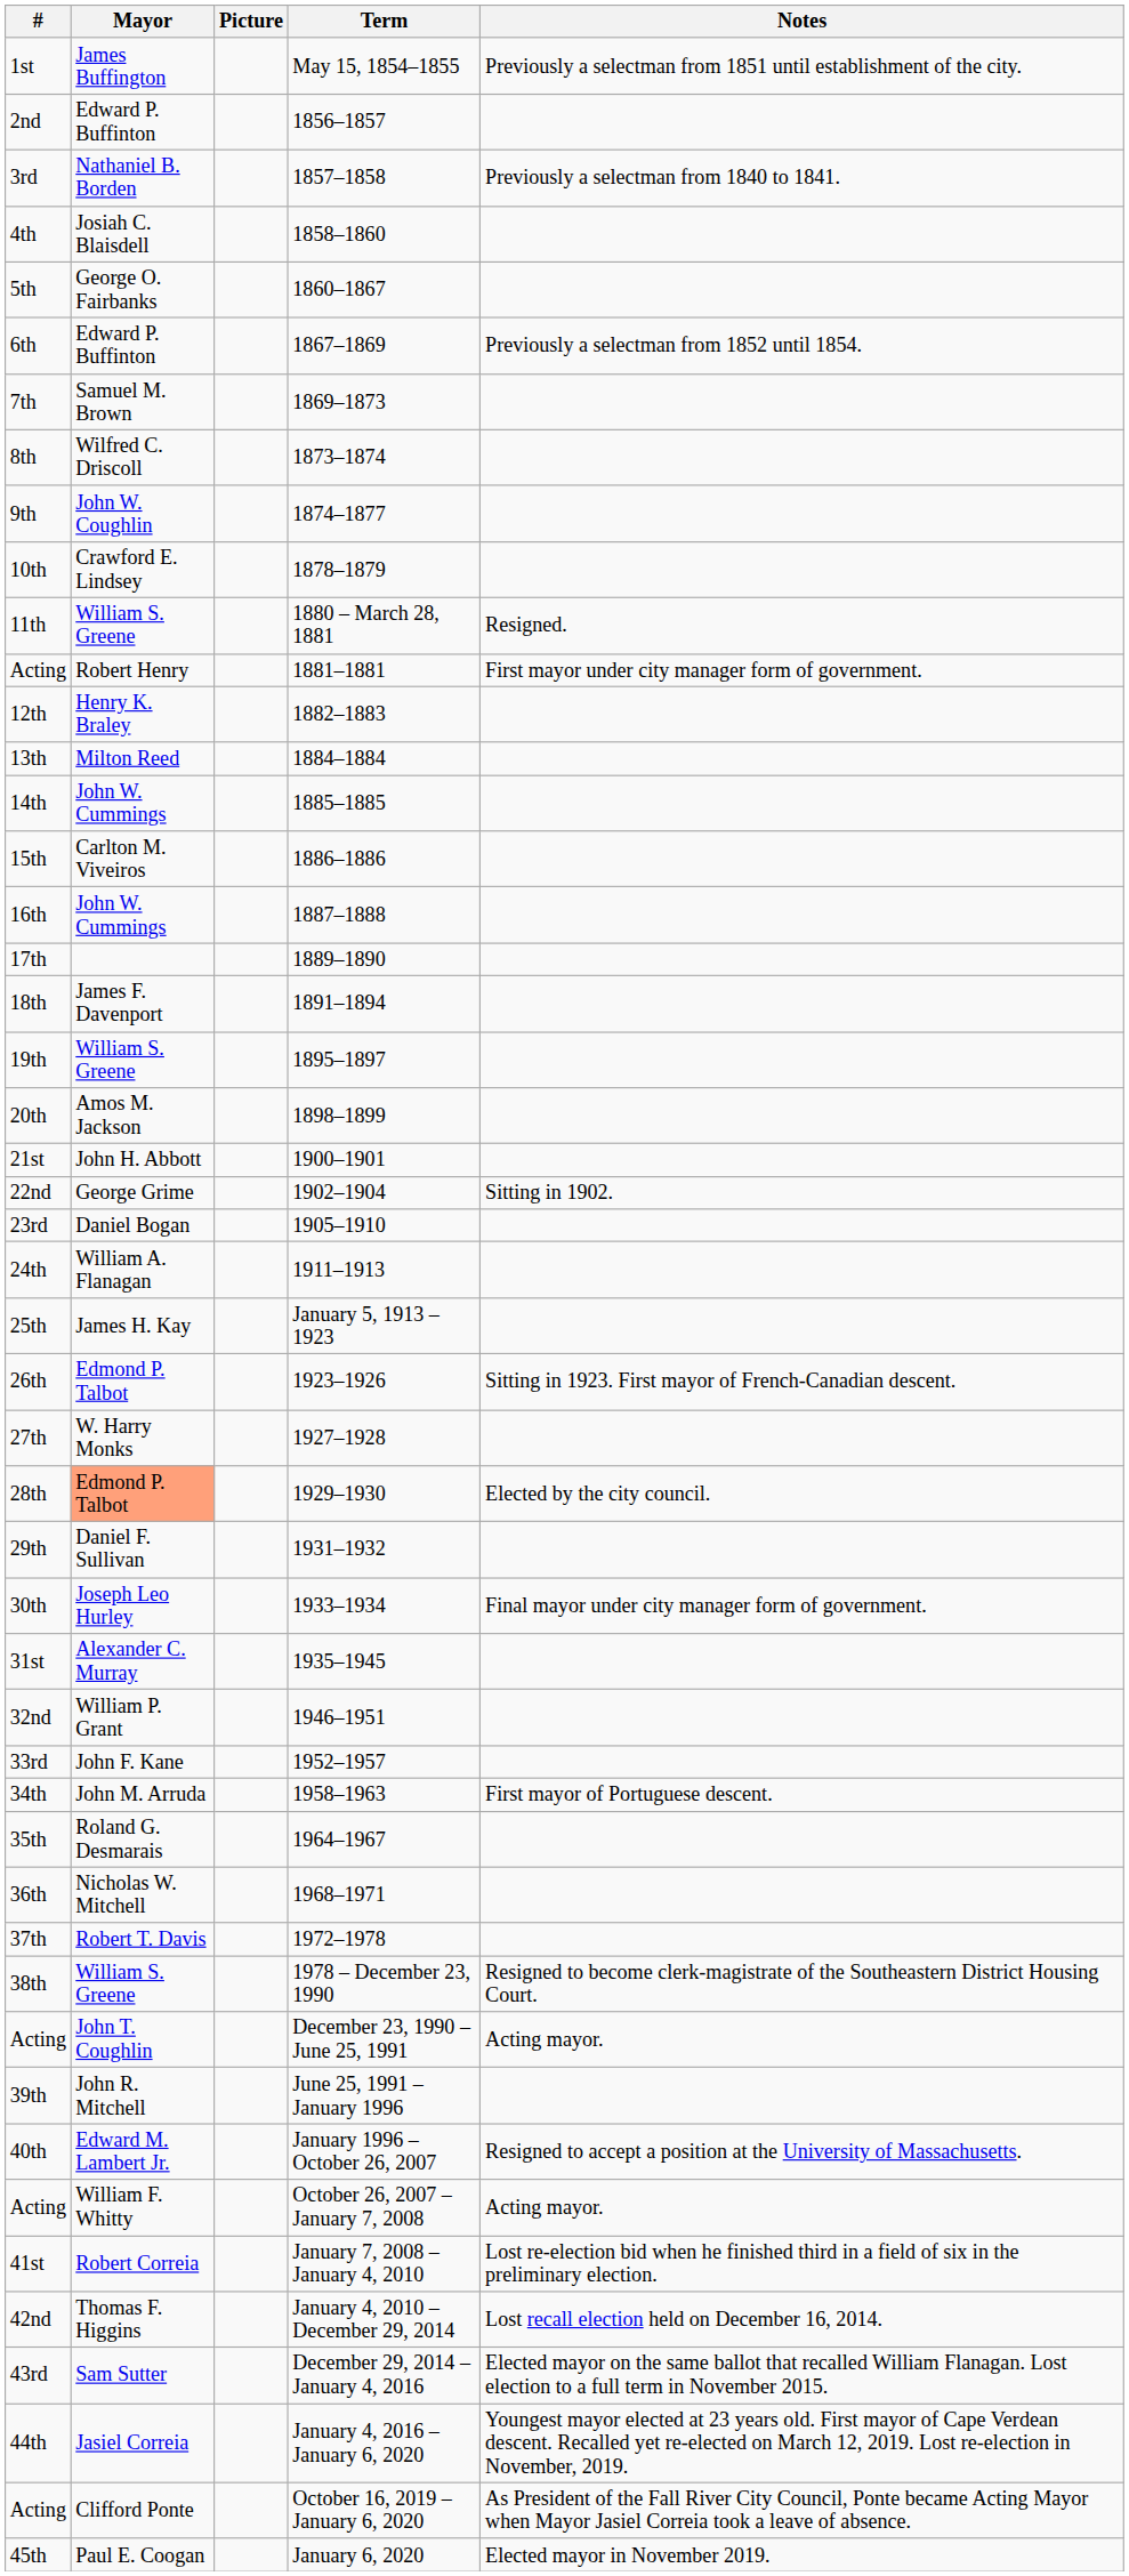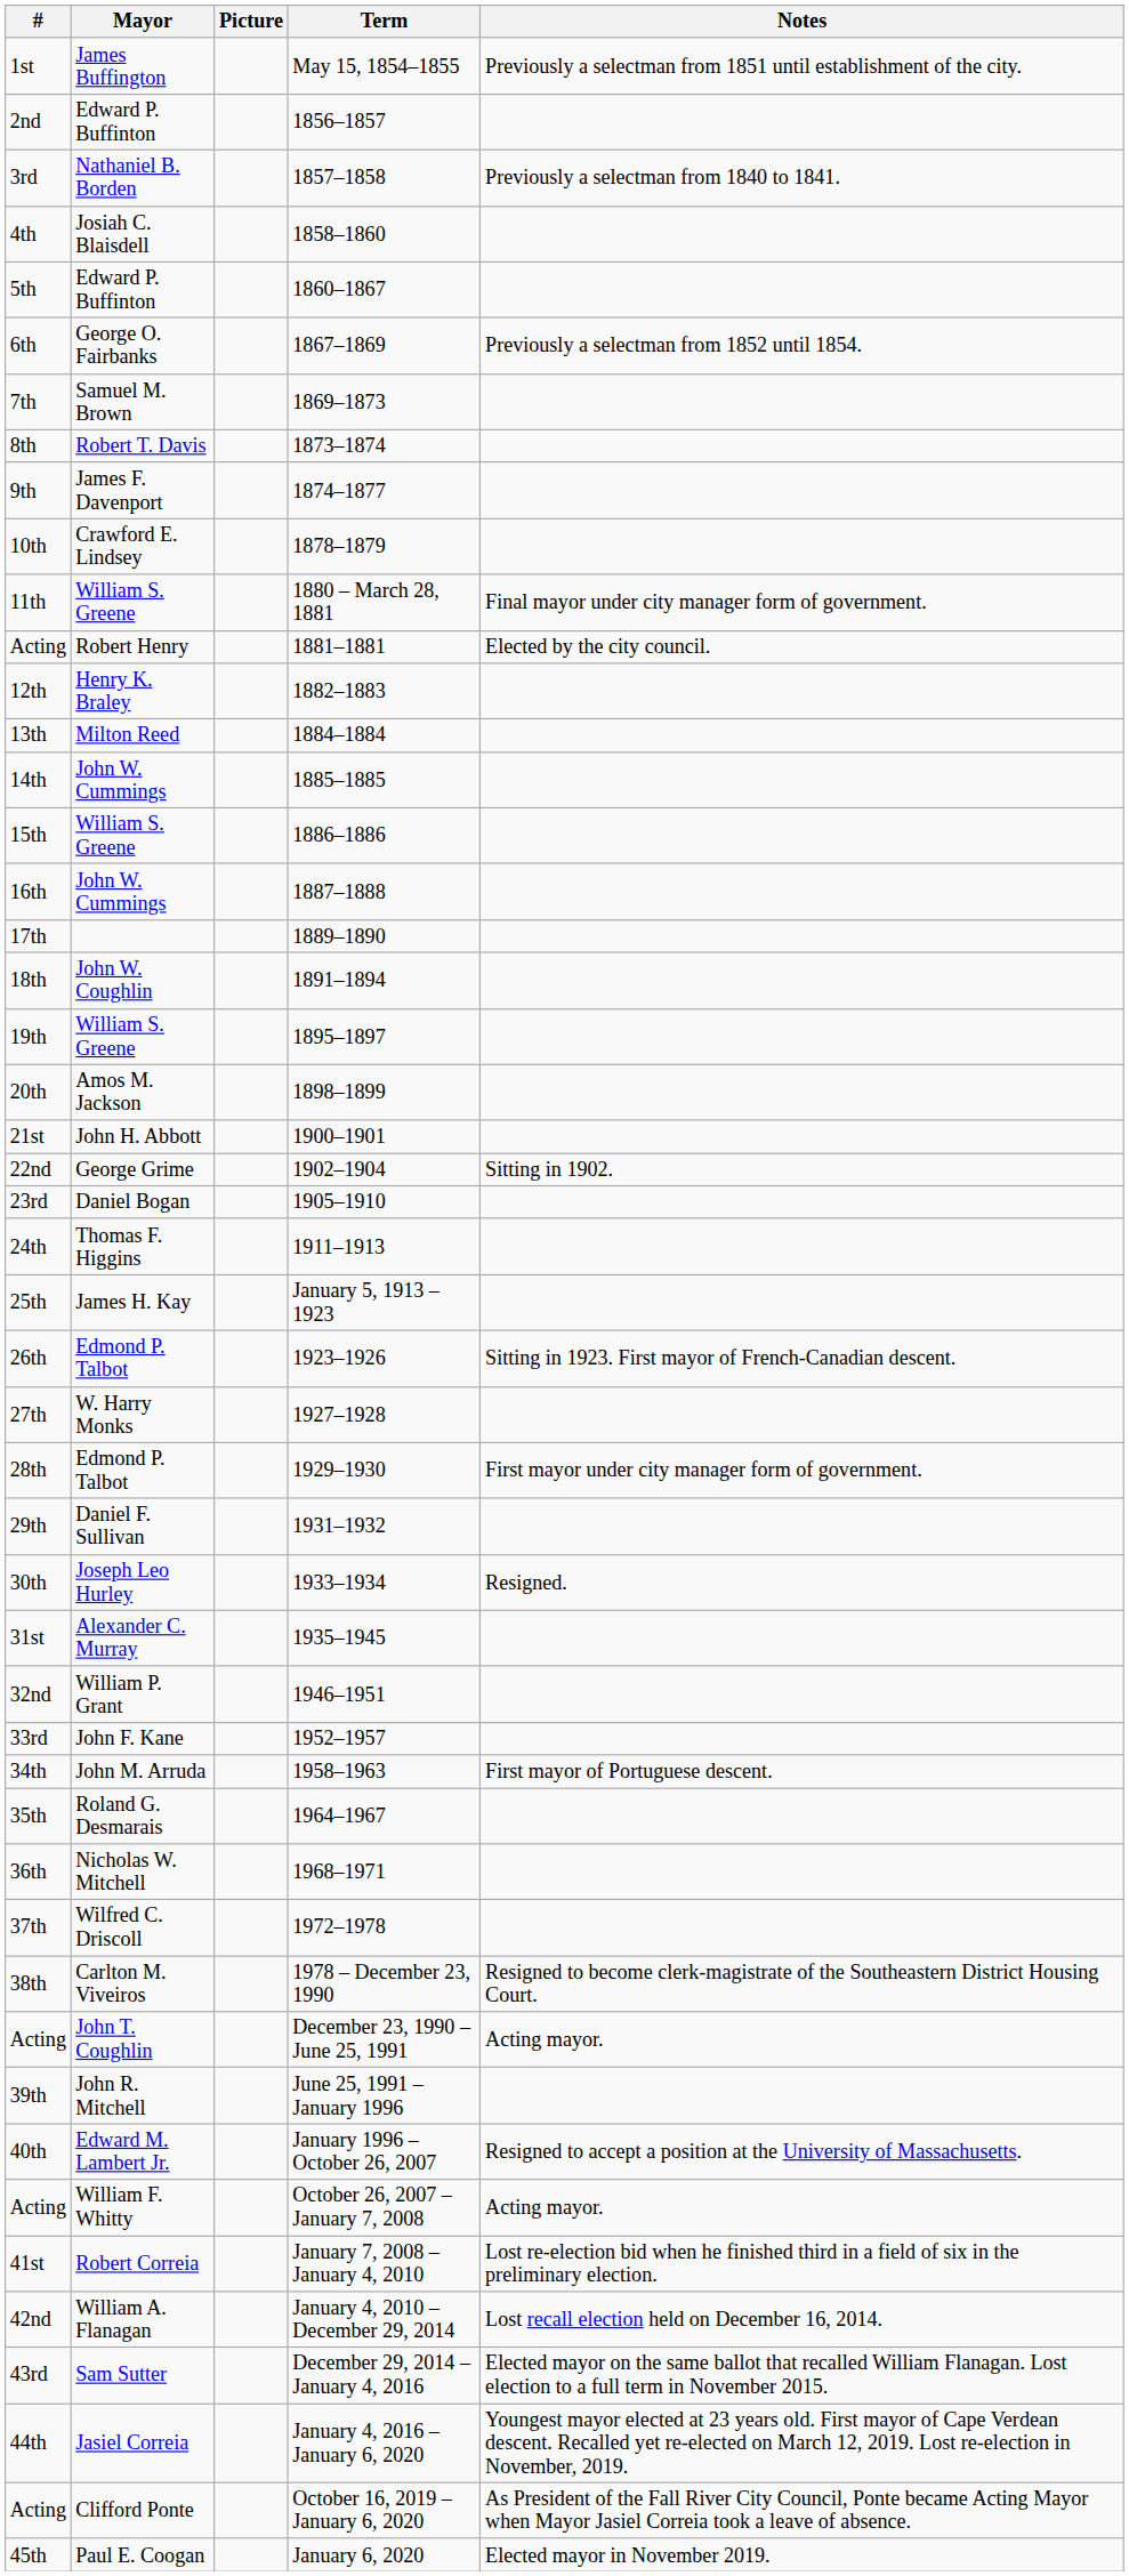 <table class=wikitable>
 <tr>
 <th>#</th>
 <th>Mayor</th>
 <th>Picture</th>
 <th>Term</th>
 <th>Notes</th>
 </tr>
 <tr>
 <td>1st</td>
 <td><a href='#'>James Buffington</a></td>
 <td></td>
 <td>May 15, 1854–1855</td>
 <td>Previously a selectman from 1851 until establishment of the city.</td>
 </tr>
 <tr>
 <td>2nd</td>
 <td>Edward P. Buffinton</td>
 <td></td>
 <td>1856–1857</td>
 <td></td>
 </tr>
 <tr>
 <td>3rd</td>
 <td><a href='#'>Nathaniel B. Borden</a></td>
 <td></td>
 <td>1857–1858</td>
 <td>Previously a selectman from 1840 to 1841.</td>
 </tr>
 <tr>
 <td>4th</td>
 <td>Josiah C. Blaisdell</td>
 <td></td>
 <td>1858–1860</td>
 <td></td>
 </tr>
 <tr>
 <td>5th</td>
-<td>George O. Fairbanks</td>
+<td>Edward P. Buffinton</td>
 <td></td>
 <td>1860–1867</td>
 <td></td>
 </tr>
 <tr>
 <td>6th</td>
-<td>Edward P. Buffinton</td>
+<td>George O. Fairbanks</td>
 <td></td>
 <td>1867–1869</td>
 <td>Previously a selectman from 1852 until 1854.</td>
 </tr>
 <tr>
 <td>7th</td>
 <td>Samuel M. Brown</td>
 <td></td>
 <td>1869–1873</td>
 <td></td>
 </tr>
 <tr>
 <td>8th</td>
-<td>Wilfred C. Driscoll</td>
+<td><a href='#'>Robert T. Davis</a></td>
 <td></td>
 <td>1873–1874</td>
 <td></td>
 </tr>
 <tr>
 <td>9th</td>
-<td><a href='#'>John W. Coughlin</a></td>
+<td>James F. Davenport</td>
 <td></td>
 <td>1874–1877</td>
 <td></td>
 </tr>
 <tr>
 <td>10th</td>
 <td>Crawford E. Lindsey</td>
 <td></td>
 <td>1878–1879</td>
 <td></td>
 </tr>
 <tr>
 <td>11th</td>
 <td><a href='#'>William S. Greene</a></td>
 <td></td>
 <td>1880 – March 28, 1881</td>
-<td>Resigned.</td>
+<td>Final mayor under city manager form of government.</td>
 </tr>
 <tr>
 <td>Acting</td>
 <td>Robert Henry</td>
 <td></td>
 <td>1881–1881</td>
-<td>First mayor under city manager form of government.</td>
+<td>Elected by the city council.</td>
 </tr>
 <tr>
 <td>12th</td>
 <td><a href='#'>Henry K. Braley</a></td>
 <td></td>
 <td>1882–1883</td>
 <td></td>
 </tr>
 <tr>
 <td>13th</td>
 <td><a href='#'>Milton Reed</a></td>
 <td></td>
 <td>1884–1884</td>
 <td></td>
 </tr>
 <tr>
 <td>14th</td>
 <td><a href='#'>John W. Cummings</a></td>
 <td></td>
 <td>1885–1885</td>
 <td></td>
 </tr>
 <tr>
 <td>15th</td>
-<td>Carlton M. Viveiros</td>
+<td><a href='#'>William S. Greene</a></td>
 <td></td>
 <td>1886–1886</td>
 <td></td>
 </tr>
 <tr>
 <td>16th</td>
 <td><a href='#'>John W. Cummings</a></td>
 <td></td>
 <td>1887–1888</td>
 <td></td>
 </tr>
 <tr>
 <td>17th</td>
 <td></td>
 <td></td>
 <td>1889–1890</td>
 <td></td>
 </tr>
 <tr>
 <td>18th</td>
-<td>James F. Davenport</td>
+<td><a href='#'>John W. Coughlin</a></td>
 <td></td>
 <td>1891–1894</td>
 <td></td>
 </tr>
 <tr>
 <td>19th</td>
 <td><a href='#'>William S. Greene</a></td>
 <td></td>
 <td>1895–1897</td>
 <td></td>
 </tr>
 <tr>
 <td>20th</td>
 <td>Amos M. Jackson</td>
 <td></td>
 <td>1898–1899</td>
 <td></td>
 </tr>
 <tr>
 <td>21st</td>
 <td>John H. Abbott</td>
 <td></td>
 <td>1900–1901</td>
 <td></td>
 </tr>
 <tr>
 <td>22nd</td>
 <td>George Grime</td>
 <td></td>
 <td>1902–1904</td>
 <td>Sitting in 1902.</td>
 </tr>
 <tr>
 <td>23rd</td>
 <td>Daniel Bogan</td>
 <td></td>
 <td>1905–1910</td>
 <td></td>
 </tr>
 <tr>
 <td>24th</td>
-<td>William A. Flanagan</td>
+<td>Thomas F. Higgins</td>
 <td></td>
 <td>1911–1913</td>
 <td></td>
 </tr>
 <tr>
 <td>25th</td>
 <td>James H. Kay</td>
 <td></td>
 <td>January 5, 1913 – 1923</td>
 <td></td>
 </tr>
 <tr>
 <td>26th</td>
 <td><a href='#'>Edmond P. Talbot</a></td>
 <td></td>
 <td>1923–1926</td>
 <td>Sitting in 1923. First mayor of French-Canadian descent.</td>
 </tr>
 <tr>
 <td>27th</td>
 <td>W. Harry Monks</td>
 <td></td>
 <td>1927–1928</td>
 <td></td>
 </tr>
 <tr>
 <td>28th</td>
-<td style="background: lightsalmon;">Edmond P. Talbot</td>
+<td>Edmond P. Talbot</td>
 <td></td>
 <td>1929–1930</td>
-<td>Elected by the city council.</td>
+<td>First mayor under city manager form of government.</td>
 </tr>
 <tr>
 <td>29th</td>
 <td>Daniel F. Sullivan</td>
 <td></td>
 <td>1931–1932</td>
 <td></td>
 </tr>
 <tr>
 <td>30th</td>
 <td><a href='#'>Joseph Leo Hurley</a></td>
 <td></td>
 <td>1933–1934</td>
-<td>Final mayor under city manager form of government.</td>
+<td>Resigned.</td>
 </tr>
 <tr>
 <td>31st</td>
 <td><a href='#'>Alexander C. Murray</a></td>
 <td></td>
 <td>1935–1945</td>
 <td></td>
 </tr>
 <tr>
 <td>32nd</td>
 <td>William P. Grant</td>
 <td></td>
 <td>1946–1951</td>
 <td></td>
 </tr>
 <tr>
 <td>33rd</td>
 <td>John F. Kane</td>
 <td></td>
 <td>1952–1957</td>
 <td></td>
 </tr>
 <tr>
 <td>34th</td>
 <td>John M. Arruda</td>
 <td></td>
 <td>1958–1963</td>
 <td>First mayor of Portuguese descent.</td>
 </tr>
 <tr>
 <td>35th</td>
 <td>Roland G. Desmarais</td>
 <td></td>
 <td>1964–1967</td>
 <td></td>
 </tr>
 <tr>
 <td>36th</td>
 <td>Nicholas W. Mitchell</td>
 <td></td>
 <td>1968–1971</td>
 <td></td>
 </tr>
 <tr>
 <td>37th</td>
-<td><a href='#'>Robert T. Davis</a></td>
+<td>Wilfred C. Driscoll</td>
 <td></td>
 <td>1972–1978</td>
 <td></td>
 </tr>
 <tr>
 <td>38th</td>
-<td><a href='#'>William S. Greene</a></td>
+<td>Carlton M. Viveiros</td>
 <td></td>
 <td>1978 – December 23, 1990</td>
 <td>Resigned to become clerk-magistrate of the Southeastern District Housing Court.</td>
 </tr>
 <tr>
 <td>Acting</td>
 <td><a href='#'>John T. Coughlin</a></td>
 <td></td>
 <td>December 23, 1990 – June 25, 1991</td>
 <td>Acting mayor.</td>
 </tr>
 <tr>
 <td>39th</td>
 <td>John R. Mitchell</td>
 <td></td>
 <td>June 25, 1991 – January 1996</td>
 <td></td>
 </tr>
 <tr>
 <td>40th</td>
 <td><a href='#'>Edward M. Lambert Jr.</a></td>
 <td></td>
 <td>January 1996 – October 26, 2007</td>
 <td>Resigned to accept a position at the <a href='#'>University of Massachusetts</a>.</td>
 </tr>
 <tr>
 <td>Acting</td>
 <td>William F. Whitty</td>
 <td></td>
 <td>October 26, 2007 – January 7, 2008</td>
 <td>Acting mayor.</td>
 </tr>
 <tr>
 <td>41st</td>
 <td><a href='#'>Robert Correia</a></td>
 <td></td>
 <td>January 7, 2008 – January 4, 2010</td>
 <td>Lost re-election bid when he finished third in a field of six in the preliminary election.</td>
 </tr>
 <tr>
 <td>42nd</td>
-<td>Thomas F. Higgins</td>
+<td>William A. Flanagan</td>
 <td></td>
 <td>January 4, 2010 – December 29, 2014</td>
 <td>Lost <a href='#'>recall election</a> held on December 16, 2014.</td>
 </tr>
 <tr>
 <td>43rd</td>
 <td><a href='#'>Sam Sutter</a></td>
 <td></td>
 <td>December 29, 2014 – January 4, 2016</td>
 <td>Elected mayor on the same ballot that recalled William Flanagan. Lost election to a full term in November 2015.</td>
 </tr>
 <tr>
 <td>44th</td>
 <td><a href='#'>Jasiel Correia</a></td>
 <td></td>
 <td>January 4, 2016 – January 6, 2020</td>
 <td>Youngest mayor elected at 23 years old. First mayor of Cape Verdean descent. Recalled yet re-elected on March 12, 2019. Lost re-election in November, 2019.</td>
 </tr>
 <tr>
 <td>Acting</td>
 <td>Clifford Ponte</td>
 <td></td>
 <td>October 16, 2019 – January 6, 2020</td>
 <td>As President of the Fall River City Council, Ponte became Acting Mayor when Mayor Jasiel Correia took a leave of absence.</td>
 </tr>
 <tr>
 <td>45th</td>
 <td>Paul E. Coogan</td>
 <td></td>
 <td>January 6, 2020</td>
 <td>Elected mayor in November 2019.</td>
 </tr>
 </table>
